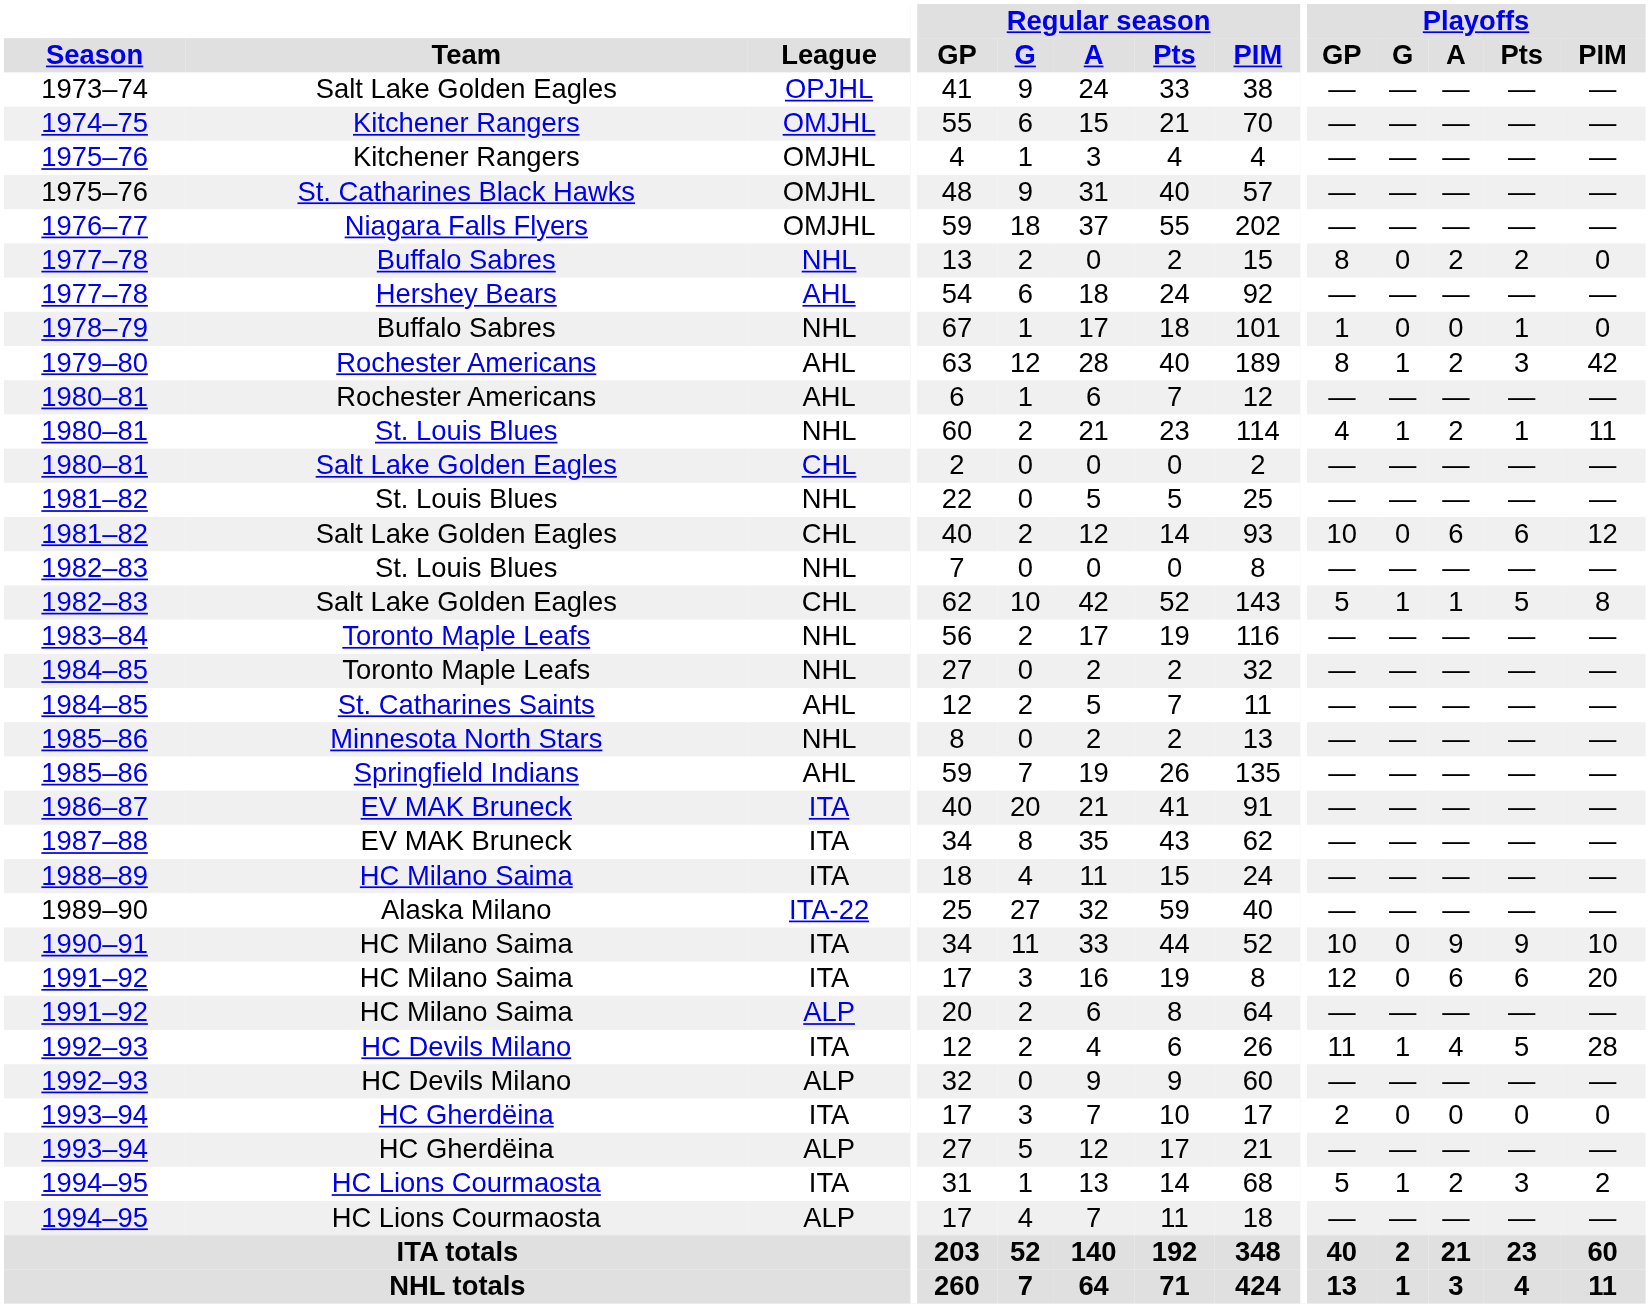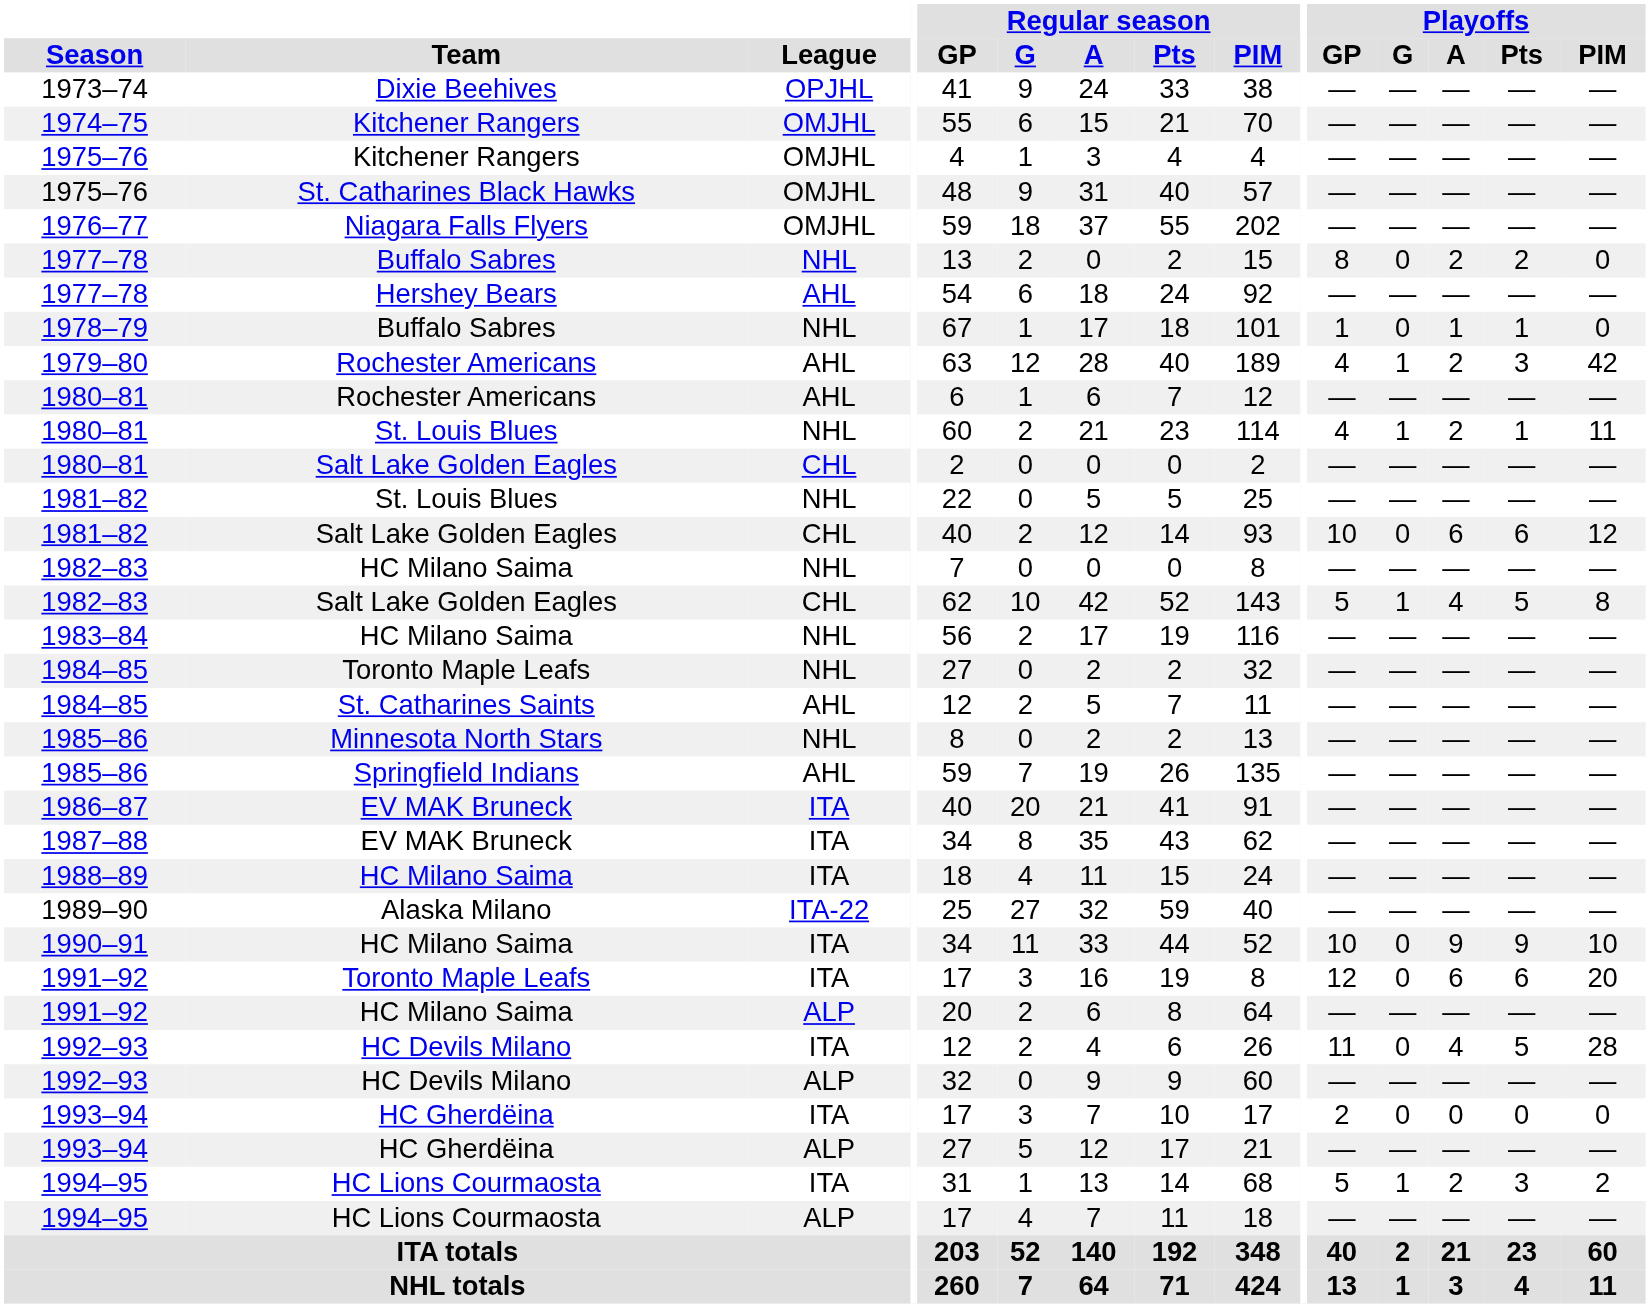 <table border="0" cellpadding="1" cellspacing="0" style="text-align:center; width:60em">
 <tr bgcolor="#e0e0e0">
 <th colspan="3" bgcolor="#ffffff"></th>
 <th rowspan="100" bgcolor="#ffffff"></th>
 <th colspan="5"><a href='#'>Regular season</a></th>
 <th rowspan="100" bgcolor="#ffffff"></th>
 <th colspan="5"><a href='#'>Playoffs</a></th>
 </tr>
 <tr bgcolor="#e0e0e0">
 <th><a href='#'>Season</a></th>
 <th>Team</th>
 <th>League</th>
 <th>GP</th>
 <th><a href='#'>G</a></th>
 <th><a href='#'>A</a></th>
 <th><a href='#'>Pts</a></th>
 <th><a href='#'>PIM</a></th>
 <th>GP</th>
 <th>G</th>
 <th>A</th>
 <th>Pts</th>
 <th>PIM</th>
 </tr>
 <tr>
 <td>1973–74</td>
-<td>Salt Lake Golden Eagles</td>
+<td><a href='#'>Dixie Beehives</a></td>
 <td><a href='#'>OPJHL</a></td>
 <td>41</td>
 <td>9</td>
 <td>24</td>
 <td>33</td>
 <td>38</td>
 <td>—</td>
 <td>—</td>
 <td>—</td>
 <td>—</td>
 <td>—</td>
 </tr>
 <tr bgcolor="#f0f0f0">
 <td><a href='#'>1974–75</a></td>
 <td><a href='#'>Kitchener Rangers</a></td>
 <td><a href='#'>OMJHL</a></td>
 <td>55</td>
 <td>6</td>
 <td>15</td>
 <td>21</td>
 <td>70</td>
 <td>—</td>
 <td>—</td>
 <td>—</td>
 <td>—</td>
 <td>—</td>
 </tr>
 <tr>
 <td><a href='#'>1975–76</a></td>
 <td>Kitchener Rangers</td>
 <td>OMJHL</td>
 <td>4</td>
 <td>1</td>
 <td>3</td>
 <td>4</td>
 <td>4</td>
 <td>—</td>
 <td>—</td>
 <td>—</td>
 <td>—</td>
 <td>—</td>
 </tr>
 <tr bgcolor="#f0f0f0">
 <td>1975–76</td>
 <td><a href='#'>St. Catharines Black Hawks</a></td>
 <td>OMJHL</td>
 <td>48</td>
 <td>9</td>
 <td>31</td>
 <td>40</td>
 <td>57</td>
 <td>—</td>
 <td>—</td>
 <td>—</td>
 <td>—</td>
 <td>—</td>
 </tr>
 <tr>
 <td><a href='#'>1976–77</a></td>
 <td><a href='#'>Niagara Falls Flyers</a></td>
 <td>OMJHL</td>
 <td>59</td>
 <td>18</td>
 <td>37</td>
 <td>55</td>
 <td>202</td>
 <td>—</td>
 <td>—</td>
 <td>—</td>
 <td>—</td>
 <td>—</td>
 </tr>
 <tr bgcolor="#f0f0f0">
 <td><a href='#'>1977–78</a></td>
 <td><a href='#'>Buffalo Sabres</a></td>
 <td><a href='#'>NHL</a></td>
 <td>13</td>
 <td>2</td>
 <td>0</td>
 <td>2</td>
 <td>15</td>
 <td>8</td>
 <td>0</td>
 <td>2</td>
 <td>2</td>
 <td>0</td>
 </tr>
 <tr>
 <td><a href='#'>1977–78</a></td>
 <td><a href='#'>Hershey Bears</a></td>
 <td><a href='#'>AHL</a></td>
 <td>54</td>
 <td>6</td>
 <td>18</td>
 <td>24</td>
 <td>92</td>
 <td>—</td>
 <td>—</td>
 <td>—</td>
 <td>—</td>
 <td>—</td>
 </tr>
 <tr bgcolor="#f0f0f0">
 <td><a href='#'>1978–79</a></td>
 <td>Buffalo Sabres</td>
 <td>NHL</td>
 <td>67</td>
 <td>1</td>
 <td>17</td>
 <td>18</td>
 <td>101</td>
 <td>1</td>
 <td>0</td>
-<td>0</td>
+<td>1</td>
 <td>1</td>
 <td>0</td>
 </tr>
 <tr>
 <td><a href='#'>1979–80</a></td>
 <td><a href='#'>Rochester Americans</a></td>
 <td>AHL</td>
 <td>63</td>
 <td>12</td>
 <td>28</td>
 <td>40</td>
 <td>189</td>
-<td>8</td>
+<td>4</td>
 <td>1</td>
 <td>2</td>
 <td>3</td>
 <td>42</td>
 </tr>
 <tr bgcolor="#f0f0f0">
 <td><a href='#'>1980–81</a></td>
 <td>Rochester Americans</td>
 <td>AHL</td>
 <td>6</td>
 <td>1</td>
 <td>6</td>
 <td>7</td>
 <td>12</td>
 <td>—</td>
 <td>—</td>
 <td>—</td>
 <td>—</td>
 <td>—</td>
 </tr>
 <tr>
 <td><a href='#'>1980–81</a></td>
 <td><a href='#'>St. Louis Blues</a></td>
 <td>NHL</td>
 <td>60</td>
 <td>2</td>
 <td>21</td>
 <td>23</td>
 <td>114</td>
 <td>4</td>
 <td>1</td>
 <td>2</td>
 <td>1</td>
 <td>11</td>
 </tr>
 <tr bgcolor="#f0f0f0">
 <td><a href='#'>1980–81</a></td>
 <td><a href='#'>Salt Lake Golden Eagles</a></td>
 <td><a href='#'>CHL</a></td>
 <td>2</td>
 <td>0</td>
 <td>0</td>
 <td>0</td>
 <td>2</td>
 <td>—</td>
 <td>—</td>
 <td>—</td>
 <td>—</td>
 <td>—</td>
 </tr>
 <tr>
 <td><a href='#'>1981–82</a></td>
 <td>St. Louis Blues</td>
 <td>NHL</td>
 <td>22</td>
 <td>0</td>
 <td>5</td>
 <td>5</td>
 <td>25</td>
 <td>—</td>
 <td>—</td>
 <td>—</td>
 <td>—</td>
 <td>—</td>
 </tr>
 <tr bgcolor="#f0f0f0">
 <td><a href='#'>1981–82</a></td>
 <td>Salt Lake Golden Eagles</td>
 <td>CHL</td>
 <td>40</td>
 <td>2</td>
 <td>12</td>
 <td>14</td>
 <td>93</td>
 <td>10</td>
 <td>0</td>
 <td>6</td>
 <td>6</td>
 <td>12</td>
 </tr>
 <tr>
 <td><a href='#'>1982–83</a></td>
-<td>St. Louis Blues</td>
+<td>HC Milano Saima</td>
 <td>NHL</td>
 <td>7</td>
 <td>0</td>
 <td>0</td>
 <td>0</td>
 <td>8</td>
 <td>—</td>
 <td>—</td>
 <td>—</td>
 <td>—</td>
 <td>—</td>
 </tr>
 <tr bgcolor="#f0f0f0">
 <td><a href='#'>1982–83</a></td>
 <td>Salt Lake Golden Eagles</td>
 <td>CHL</td>
 <td>62</td>
 <td>10</td>
 <td>42</td>
 <td>52</td>
 <td>143</td>
 <td>5</td>
 <td>1</td>
-<td>1</td>
+<td>4</td>
 <td>5</td>
 <td>8</td>
 </tr>
 <tr>
 <td><a href='#'>1983–84</a></td>
-<td><a href='#'>Toronto Maple Leafs</a></td>
+<td>HC Milano Saima</td>
 <td>NHL</td>
 <td>56</td>
 <td>2</td>
 <td>17</td>
 <td>19</td>
 <td>116</td>
 <td>—</td>
 <td>—</td>
 <td>—</td>
 <td>—</td>
 <td>—</td>
 </tr>
 <tr bgcolor="#f0f0f0">
 <td><a href='#'>1984–85</a></td>
 <td>Toronto Maple Leafs</td>
 <td>NHL</td>
 <td>27</td>
 <td>0</td>
 <td>2</td>
 <td>2</td>
 <td>32</td>
 <td>—</td>
 <td>—</td>
 <td>—</td>
 <td>—</td>
 <td>—</td>
 </tr>
 <tr>
 <td><a href='#'>1984–85</a></td>
 <td><a href='#'>St. Catharines Saints</a></td>
 <td>AHL</td>
 <td>12</td>
 <td>2</td>
 <td>5</td>
 <td>7</td>
 <td>11</td>
 <td>—</td>
 <td>—</td>
 <td>—</td>
 <td>—</td>
 <td>—</td>
 </tr>
 <tr bgcolor="#f0f0f0">
 <td><a href='#'>1985–86</a></td>
 <td><a href='#'>Minnesota North Stars</a></td>
 <td National Hockey League>NHL</td>
 <td>8</td>
 <td>0</td>
 <td>2</td>
 <td>2</td>
 <td>13</td>
 <td>—</td>
 <td>—</td>
 <td>—</td>
 <td>—</td>
 <td>—</td>
 </tr>
 <tr>
 <td><a href='#'>1985–86</a></td>
 <td><a href='#'>Springfield Indians</a></td>
 <td>AHL</td>
 <td>59</td>
 <td>7</td>
 <td>19</td>
 <td>26</td>
 <td>135</td>
 <td>—</td>
 <td>—</td>
 <td>—</td>
 <td>—</td>
 <td>—</td>
 </tr>
 <tr bgcolor="#f0f0f0">
 <td><a href='#'>1986–87</a></td>
 <td><a href='#'>EV MAK Bruneck</a></td>
 <td><a href='#'>ITA</a></td>
 <td>40</td>
 <td>20</td>
 <td>21</td>
 <td>41</td>
 <td>91</td>
 <td>—</td>
 <td>—</td>
 <td>—</td>
 <td>—</td>
 <td>—</td>
 </tr>
 <tr>
 <td><a href='#'>1987–88</a></td>
 <td>EV MAK Bruneck</td>
 <td>ITA</td>
 <td>34</td>
 <td>8</td>
 <td>35</td>
 <td>43</td>
 <td>62</td>
 <td>—</td>
 <td>—</td>
 <td>—</td>
 <td>—</td>
 <td>—</td>
 </tr>
 <tr bgcolor="#f0f0f0">
 <td><a href='#'>1988–89</a></td>
 <td><a href='#'>HC Milano Saima</a></td>
 <td>ITA</td>
 <td>18</td>
 <td>4</td>
 <td>11</td>
 <td>15</td>
 <td>24</td>
 <td>—</td>
 <td>—</td>
 <td>—</td>
 <td>—</td>
 <td>—</td>
 </tr>
 <tr>
 <td>1989–90</td>
 <td>Alaska Milano</td>
 <td><a href='#'>ITA-22</a></td>
 <td>25</td>
 <td>27</td>
 <td>32</td>
 <td>59</td>
 <td>40</td>
 <td>—</td>
 <td>—</td>
 <td>—</td>
 <td>—</td>
 <td>—</td>
 </tr>
 <tr bgcolor="#f0f0f0">
 <td><a href='#'>1990–91</a></td>
 <td>HC Milano Saima</td>
 <td>ITA</td>
 <td>34</td>
 <td>11</td>
 <td>33</td>
 <td>44</td>
 <td>52</td>
 <td>10</td>
 <td>0</td>
 <td>9</td>
 <td>9</td>
 <td>10</td>
 </tr>
 <tr>
 <td><a href='#'>1991–92</a></td>
-<td>HC Milano Saima</td>
+<td><a href='#'>Toronto Maple Leafs</a></td>
 <td>ITA</td>
 <td>17</td>
 <td>3</td>
 <td>16</td>
 <td>19</td>
 <td>8</td>
 <td>12</td>
 <td>0</td>
 <td>6</td>
 <td>6</td>
 <td>20</td>
 </tr>
 <tr bgcolor="#f0f0f0">
 <td><a href='#'>1991–92</a></td>
 <td>HC Milano Saima</td>
 <td><a href='#'>ALP</a></td>
 <td>20</td>
 <td>2</td>
 <td>6</td>
 <td>8</td>
 <td>64</td>
 <td>—</td>
 <td>—</td>
 <td>—</td>
 <td>—</td>
 <td>—</td>
 </tr>
 <tr>
 <td><a href='#'>1992–93</a></td>
 <td><a href='#'>HC Devils Milano</a></td>
 <td>ITA</td>
 <td>12</td>
 <td>2</td>
 <td>4</td>
 <td>6</td>
 <td>26</td>
 <td>11</td>
-<td>1</td>
+<td>0</td>
 <td>4</td>
 <td>5</td>
 <td>28</td>
 </tr>
 <tr bgcolor="#f0f0f0">
 <td><a href='#'>1992–93</a></td>
 <td>HC Devils Milano</td>
 <td>ALP</td>
 <td>32</td>
 <td>0</td>
 <td>9</td>
 <td>9</td>
 <td>60</td>
 <td>—</td>
 <td>—</td>
 <td>—</td>
 <td>—</td>
 <td>—</td>
 </tr>
 <tr>
 <td><a href='#'>1993–94</a></td>
 <td><a href='#'>HC Gherdëina</a></td>
 <td>ITA</td>
 <td>17</td>
 <td>3</td>
 <td>7</td>
 <td>10</td>
 <td>17</td>
 <td>2</td>
 <td>0</td>
 <td>0</td>
 <td>0</td>
 <td>0</td>
 </tr>
 <tr bgcolor="#f0f0f0">
 <td><a href='#'>1993–94</a></td>
 <td>HC Gherdëina</td>
 <td>ALP</td>
 <td>27</td>
 <td>5</td>
 <td>12</td>
 <td>17</td>
 <td>21</td>
 <td>—</td>
 <td>—</td>
 <td>—</td>
 <td>—</td>
 <td>—</td>
 </tr>
 <tr>
 <td><a href='#'>1994–95</a></td>
 <td><a href='#'>HC Lions Courmaosta</a></td>
 <td>ITA</td>
 <td>31</td>
 <td>1</td>
 <td>13</td>
 <td>14</td>
 <td>68</td>
 <td>5</td>
 <td>1</td>
 <td>2</td>
 <td>3</td>
 <td>2</td>
 </tr>
 <tr bgcolor="#f0f0f0">
 <td><a href='#'>1994–95</a></td>
 <td>HC Lions Courmaosta</td>
 <td>ALP</td>
 <td>17</td>
 <td>4</td>
 <td>7</td>
 <td>11</td>
 <td>18</td>
 <td>—</td>
 <td>—</td>
 <td>—</td>
 <td>—</td>
 <td>—</td>
 </tr>
 <tr bgcolor="#e0e0e0">
 <th colspan="3">ITA totals</th>
 <th>203</th>
 <th>52</th>
 <th>140</th>
 <th>192</th>
 <th>348</th>
 <th>40</th>
 <th>2</th>
 <th>21</th>
 <th>23</th>
 <th>60</th>
 </tr>
 <tr bgcolor="#e0e0e0">
 <th colspan="3">NHL totals</th>
 <th>260</th>
 <th>7</th>
 <th>64</th>
 <th>71</th>
 <th>424</th>
 <th>13</th>
 <th>1</th>
 <th>3</th>
 <th>4</th>
 <th>11</th>
 </tr>
 </table>
